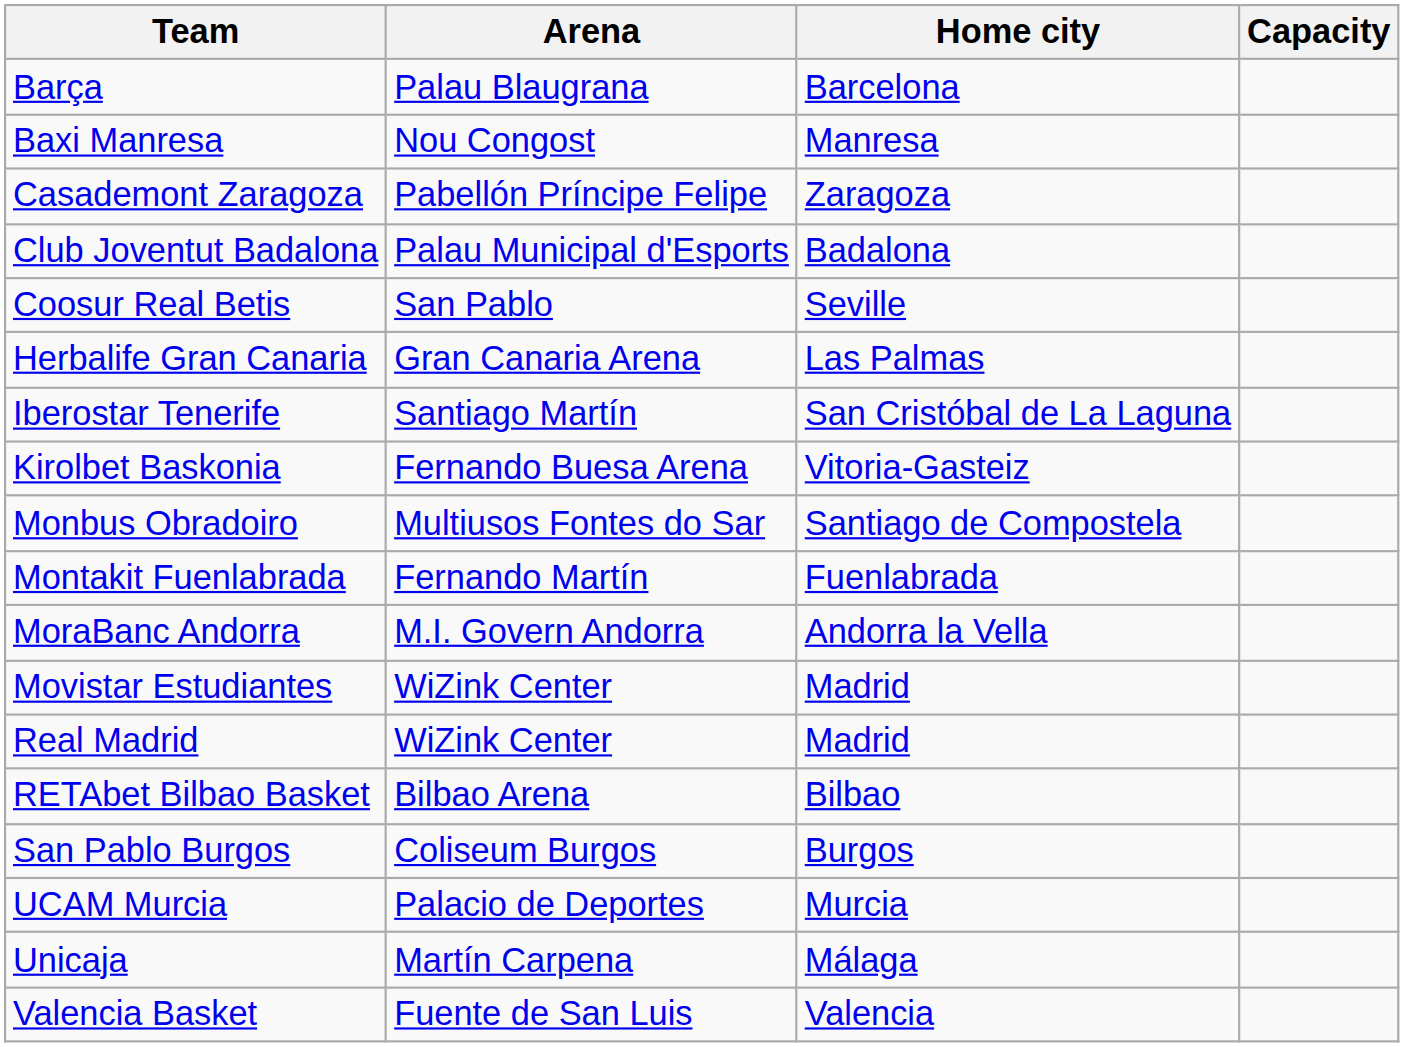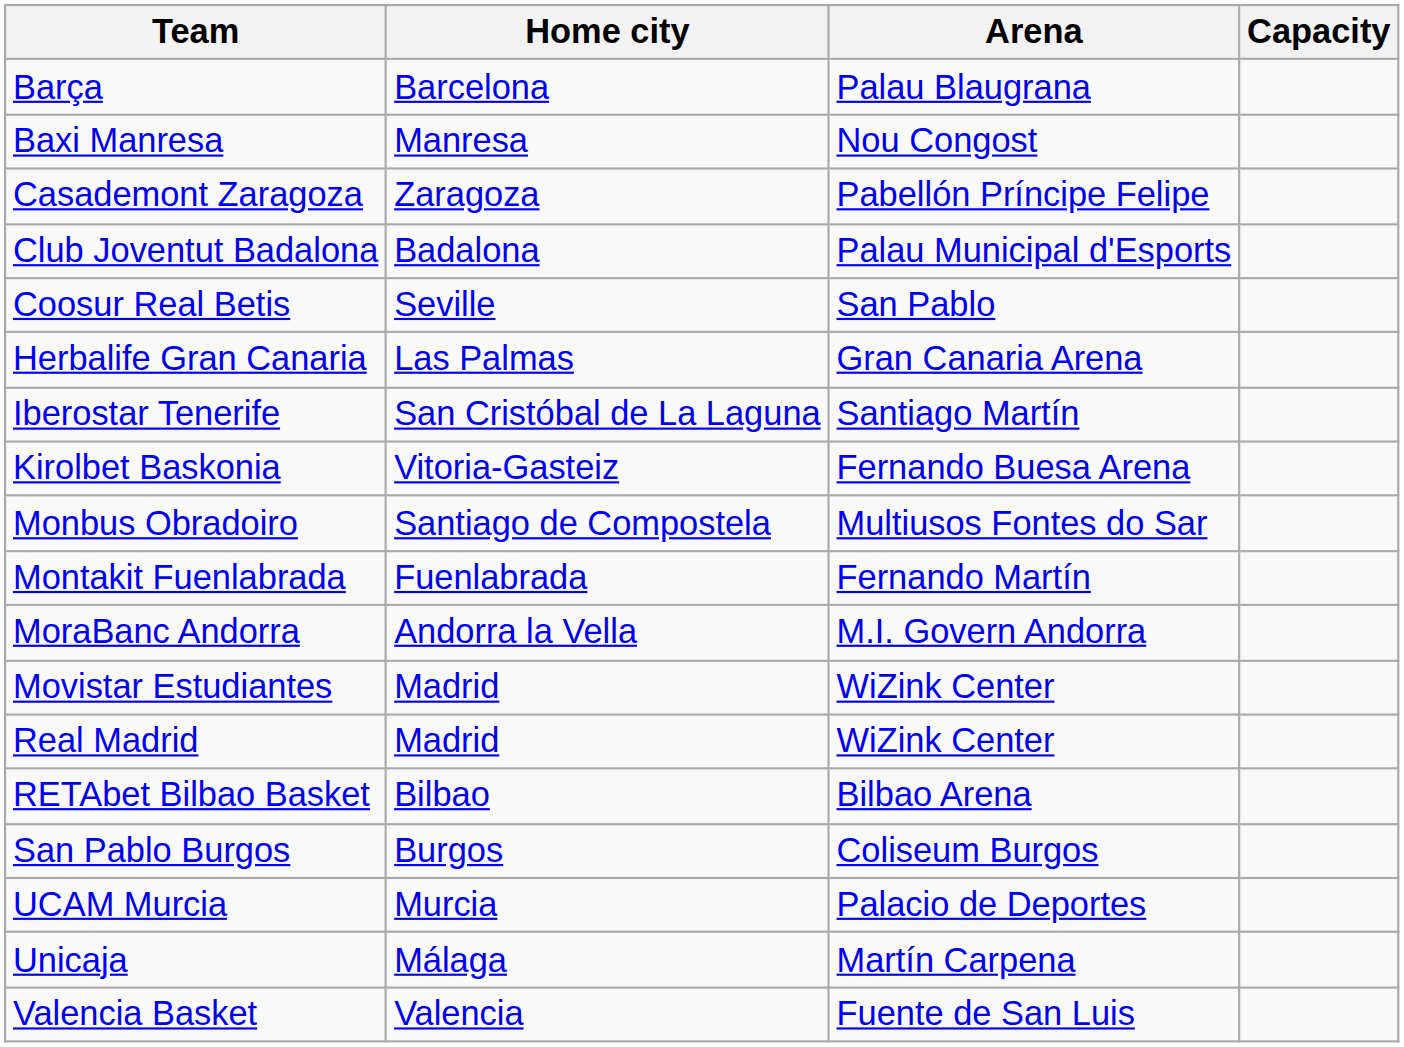 <table class="wikitable sortable">
 <tr>
 <th>Team</th>
+<th>Home city</th>
 <th>Arena</th>
-<th>Home city</th>
 <th>Capacity</th>
 </tr>
 <tr>
 <td><a href='#'>Barça</a></td>
+<td><a href='#'>Barcelona</a></td>
 <td><a href='#'>Palau Blaugrana</a></td>
-<td><a href='#'>Barcelona</a></td>
 <td style="text-align:center"></td>
 </tr>
 <tr>
 <td><a href='#'>Baxi Manresa</a></td>
+<td><a href='#'>Manresa</a></td>
 <td><a href='#'>Nou Congost</a></td>
-<td><a href='#'>Manresa</a></td>
 <td style="text-align:center"></td>
 </tr>
 <tr>
 <td><a href='#'>Casademont Zaragoza</a></td>
+<td><a href='#'>Zaragoza</a></td>
 <td><a href='#'>Pabellón Príncipe Felipe</a></td>
-<td><a href='#'>Zaragoza</a></td>
 <td style="text-align:center"></td>
 </tr>
 <tr>
 <td><a href='#'>Club Joventut Badalona</a></td>
+<td><a href='#'>Badalona</a></td>
 <td><a href='#'>Palau Municipal d'Esports</a></td>
-<td><a href='#'>Badalona</a></td>
 <td style="text-align:center"></td>
 </tr>
 <tr>
 <td><a href='#'>Coosur Real Betis</a></td>
+<td><a href='#'>Seville</a></td>
 <td><a href='#'>San Pablo</a></td>
-<td><a href='#'>Seville</a></td>
 <td style="text-align:center"></td>
 </tr>
 <tr>
 <td><a href='#'>Herbalife Gran Canaria</a></td>
+<td><a href='#'>Las Palmas</a></td>
 <td><a href='#'>Gran Canaria Arena</a></td>
-<td><a href='#'>Las Palmas</a></td>
 <td style="text-align:center"></td>
 </tr>
 <tr>
 <td><a href='#'>Iberostar Tenerife</a></td>
+<td><a href='#'>San Cristóbal de La Laguna</a></td>
 <td><a href='#'>Santiago Martín</a></td>
-<td><a href='#'>San Cristóbal de La Laguna</a></td>
 <td style="text-align:center"></td>
 </tr>
 <tr>
 <td><a href='#'>Kirolbet Baskonia</a></td>
+<td><a href='#'>Vitoria-Gasteiz</a></td>
 <td><a href='#'>Fernando Buesa Arena</a></td>
-<td><a href='#'>Vitoria-Gasteiz</a></td>
 <td style="text-align:center"></td>
 </tr>
 <tr>
 <td><a href='#'>Monbus Obradoiro</a></td>
+<td><a href='#'>Santiago de Compostela</a></td>
 <td><a href='#'>Multiusos Fontes do Sar</a></td>
-<td><a href='#'>Santiago de Compostela</a></td>
 <td style="text-align:center"></td>
 </tr>
 <tr>
 <td><a href='#'>Montakit Fuenlabrada</a></td>
+<td><a href='#'>Fuenlabrada</a></td>
 <td><a href='#'>Fernando Martín</a></td>
-<td><a href='#'>Fuenlabrada</a></td>
 <td style="text-align:center"></td>
 </tr>
 <tr>
 <td><a href='#'>MoraBanc Andorra</a></td>
+<td><a href='#'>Andorra la Vella</a></td>
 <td><a href='#'>M.I. Govern Andorra</a></td>
-<td><a href='#'>Andorra la Vella</a></td>
 <td style="text-align:center"></td>
 </tr>
 <tr>
 <td><a href='#'>Movistar Estudiantes</a></td>
+<td><a href='#'>Madrid</a></td>
 <td><a href='#'>WiZink Center</a></td>
-<td><a href='#'>Madrid</a></td>
 <td style="text-align:center"></td>
 </tr>
 <tr>
 <td><a href='#'>Real Madrid</a></td>
+<td><a href='#'>Madrid</a></td>
 <td><a href='#'>WiZink Center</a></td>
-<td><a href='#'>Madrid</a></td>
 <td style="text-align:center"></td>
 </tr>
 <tr>
 <td><a href='#'>RETAbet Bilbao Basket</a></td>
+<td><a href='#'>Bilbao</a></td>
 <td><a href='#'>Bilbao Arena</a></td>
-<td><a href='#'>Bilbao</a></td>
 <td style="text-align:center"></td>
 </tr>
 <tr>
 <td><a href='#'>San Pablo Burgos</a></td>
+<td><a href='#'>Burgos</a></td>
 <td><a href='#'>Coliseum Burgos</a></td>
-<td><a href='#'>Burgos</a></td>
 <td style="text-align:center"></td>
 </tr>
 <tr>
 <td><a href='#'>UCAM Murcia</a></td>
+<td><a href='#'>Murcia</a></td>
 <td><a href='#'>Palacio de Deportes</a></td>
-<td><a href='#'>Murcia</a></td>
 <td style="text-align:center"></td>
 </tr>
 <tr>
 <td><a href='#'>Unicaja</a></td>
+<td><a href='#'>Málaga</a></td>
 <td><a href='#'>Martín Carpena</a></td>
-<td><a href='#'>Málaga</a></td>
 <td style="text-align:center"></td>
 </tr>
 <tr>
 <td><a href='#'>Valencia Basket</a></td>
+<td><a href='#'>Valencia</a></td>
 <td><a href='#'>Fuente de San Luis</a></td>
-<td><a href='#'>Valencia</a></td>
 <td style="text-align:center"></td>
 </tr>
 </table>
